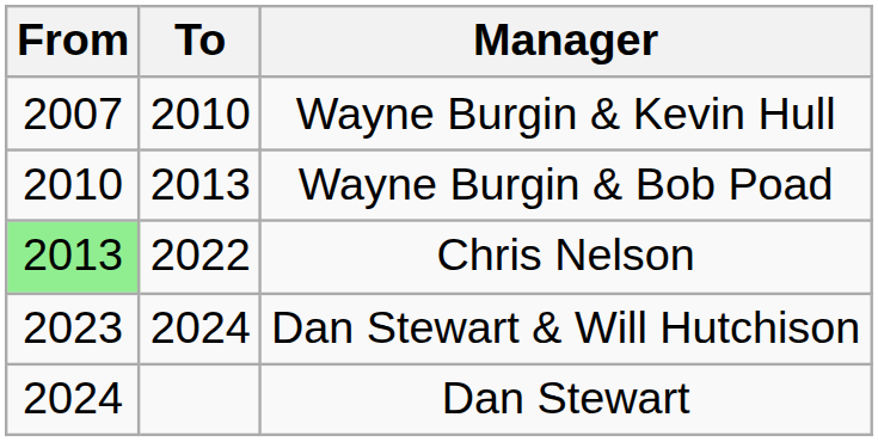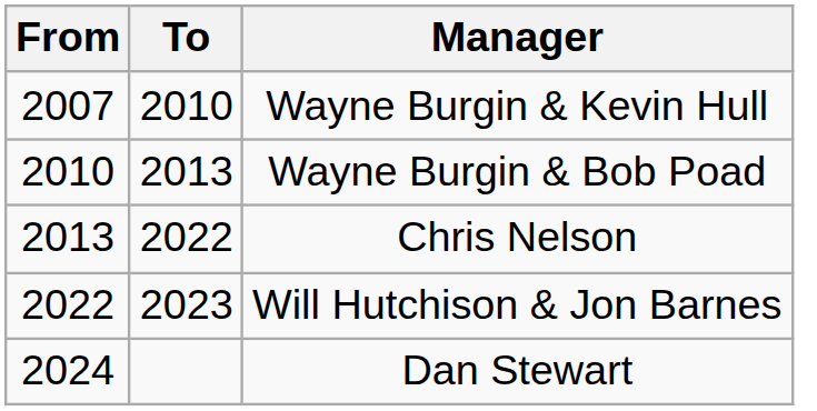 <table class="wikitable" style="text-align: center">
 <tr>
 <th>From</th>
 <th>To</th>
 <th>Manager</th>
 </tr>
 <tr>
 <td>2007</td>
 <td>2010</td>
 <td>Wayne Burgin & Kevin Hull</td>
 </tr>
 <tr>
 <td>2010</td>
 <td>2013</td>
 <td>Wayne Burgin & Bob Poad</td>
 </tr>
 <tr>
-<td style="background: lightgreen;">2013</td>
+<td>2013</td>
 <td>2022</td>
 <td>Chris Nelson</td>
 </tr>
 <tr>
+<td>2022</td>
 <td>2023</td>
-<td>2024</td>
-<td>Dan Stewart & Will Hutchison</td>
+<td>Will Hutchison & Jon Barnes</td>
 </tr>
 <tr>
 <td>2024</td>
 <td></td>
 <td>Dan Stewart</td>
 </tr>
 </table>
